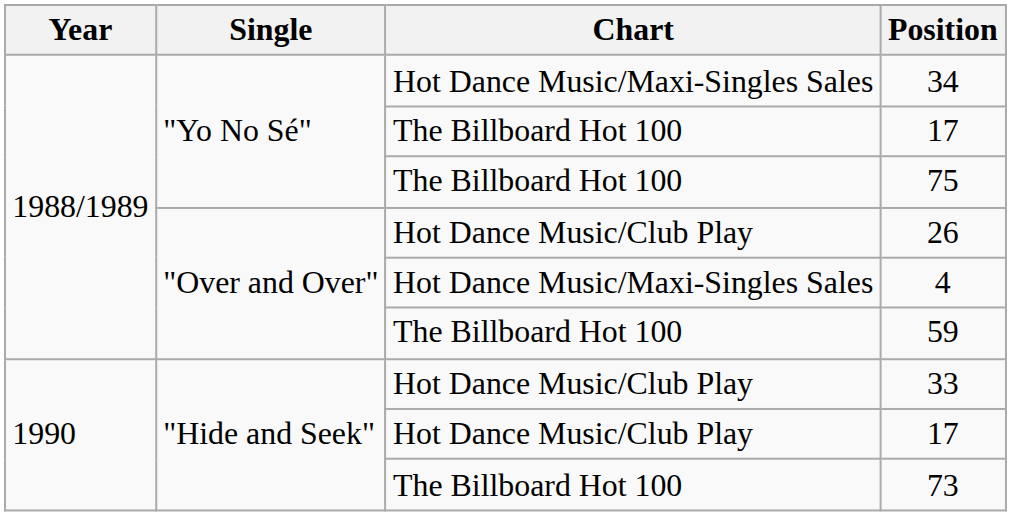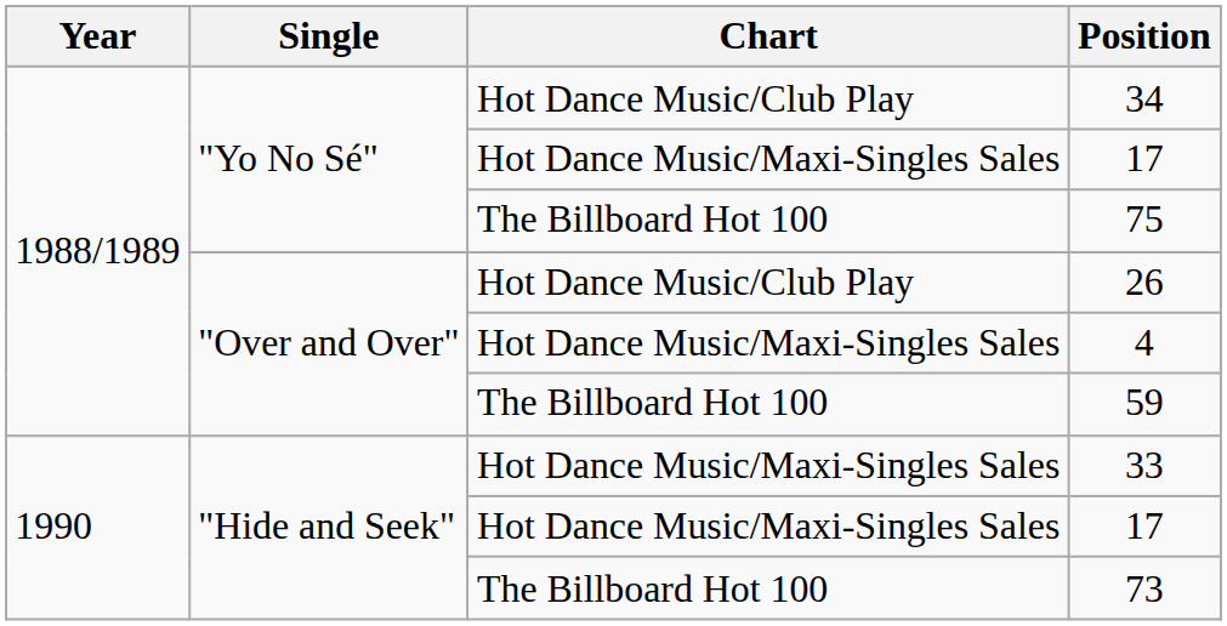 <table class="wikitable">
 <tr>
 <th>Year</th>
 <th>Single</th>
 <th>Chart</th>
 <th>Position</th>
 </tr>
 <tr>
 <td rowspan="6">1988/1989</td>
 <td rowspan="3">"Yo No Sé"</td>
-<td>Hot Dance Music/Maxi-Singles Sales</td>
+<td>Hot Dance Music/Club Play</td>
 <td align="center">34</td>
 </tr>
 <tr>
-<td>The Billboard Hot 100</td>
+<td>Hot Dance Music/Maxi-Singles Sales</td>
 <td align="center">17</td>
 </tr>
 <tr>
 <td>The Billboard Hot 100</td>
 <td align="center">75</td>
 </tr>
 <tr>
 <td rowspan="3">"Over and Over"</td>
 <td>Hot Dance Music/Club Play</td>
 <td align="center">26</td>
 </tr>
 <tr>
 <td>Hot Dance Music/Maxi-Singles Sales</td>
 <td align="center">4</td>
 </tr>
 <tr>
 <td>The Billboard Hot 100</td>
 <td align="center">59</td>
 </tr>
 <tr>
 <td rowspan="3">1990</td>
 <td rowspan="3">"Hide and Seek"</td>
-<td>Hot Dance Music/Club Play</td>
+<td>Hot Dance Music/Maxi-Singles Sales</td>
 <td align="center">33</td>
 </tr>
 <tr>
-<td>Hot Dance Music/Club Play</td>
+<td>Hot Dance Music/Maxi-Singles Sales</td>
 <td align="center">17</td>
 </tr>
 <tr>
 <td>The Billboard Hot 100</td>
 <td align="center">73</td>
 </tr>
 </table>
